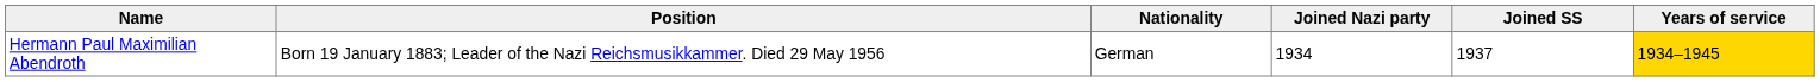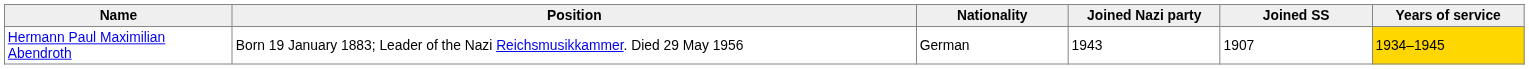 <table align="center" border="1" cellpadding="3" cellspacing="0" style="font-size: 90%; border: gray solid 1px; border-collapse: collapse; text-align: middle;">
 <tr>
 <th bgcolor="#efefef" style="width: 15%">Name</th>
 <th bgcolor="#efefef" style="width: 45%">Position</th>
 <th bgcolor="#efefef" style="width: 10%">Nationality</th>
 <th bgcolor="#efefef" style="width: 10%">Joined Nazi party</th>
 <th bgcolor="#efefef" style="width: 10%">Joined SS</th>
 <th bgcolor="#efefef" style="width: 10%">Years of service</th>
 </tr>
 <tr>
 <td><a href='#'>Hermann Paul Maximilian Abendroth</a></td>
 <td>Born 19 January 1883; Leader of the Nazi <a href='#'>Reichsmusikkammer</a>. Died 29 May 1956</td>
 <td>German</td>
-<td>1934</td>
-<td>1937</td>
+<td>1943</td>
+<td>1907</td>
 <td style="background: gold;">1934–1945</td>
 </tr>
 </table>
